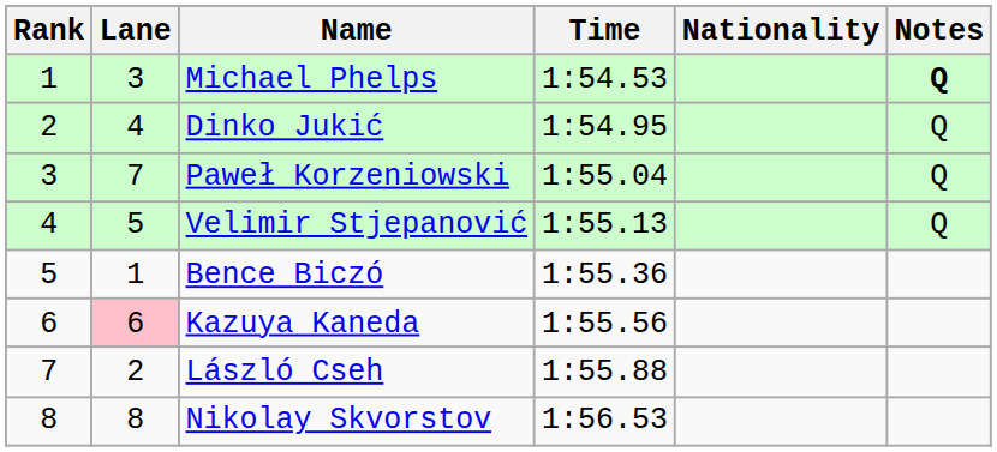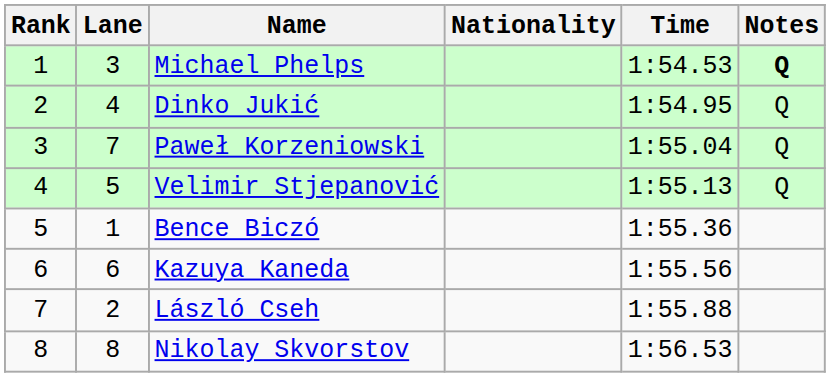 <table class="wikitable sortable" style="text-align:center">
 <tr>
 <th>Rank</th>
 <th>Lane</th>
 <th>Name</th>
+<th>Nationality</th>
 <th>Time</th>
-<th>Nationality</th>
 <th>Notes</th>
 </tr>
 <tr bgcolor=ccffcc>
 <td>1</td>
 <td>3</td>
 <td align=left><a href='#'>Michael Phelps</a></td>
+<td align=left></td>
 <td>1:54.53</td>
-<td align=left></td>
 <td><strong>Q</strong></td>
 </tr>
 <tr bgcolor=ccffcc>
 <td>2</td>
 <td>4</td>
 <td align=left><a href='#'>Dinko Jukić</a></td>
+<td align=left></td>
 <td>1:54.95</td>
-<td align=left></td>
 <td>Q</td>
 </tr>
 <tr bgcolor=ccffcc>
 <td>3</td>
 <td>7</td>
 <td align=left><a href='#'>Paweł Korzeniowski</a></td>
+<td align=left></td>
 <td>1:55.04</td>
-<td align=left></td>
 <td>Q</td>
 </tr>
 <tr bgcolor=ccffcc>
 <td>4</td>
 <td>5</td>
 <td align=left><a href='#'>Velimir Stjepanović</a></td>
+<td align=left></td>
 <td>1:55.13</td>
-<td align=left></td>
 <td>Q</td>
 </tr>
 <tr>
 <td>5</td>
 <td>1</td>
 <td align=left><a href='#'>Bence Biczó</a></td>
+<td align=left></td>
 <td>1:55.36</td>
-<td align=left></td>
 <td></td>
 </tr>
 <tr>
 <td>6</td>
-<td style="background: pink;">6</td>
+<td>6</td>
 <td align=left><a href='#'>Kazuya Kaneda</a></td>
+<td align=left></td>
 <td>1:55.56</td>
-<td align=left></td>
 <td></td>
 </tr>
 <tr>
 <td>7</td>
 <td>2</td>
 <td align=left><a href='#'>László Cseh</a></td>
+<td align=left></td>
 <td>1:55.88</td>
-<td align=left></td>
 <td></td>
 </tr>
 <tr>
 <td>8</td>
 <td>8</td>
 <td align=left><a href='#'>Nikolay Skvorstov</a></td>
+<td align=left></td>
 <td>1:56.53</td>
-<td align=left></td>
 <td></td>
 </tr>
 </table>
